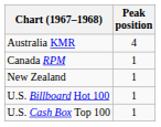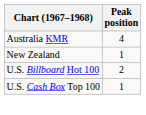 <table class="wikitable sortable">
 <tr>
 <th align="left">Chart (1967–1968)</th>
 <th align="left">Peak<br>position</th>
 </tr>
 <tr>
 <td align="left">Australia <a href='#'>KMR</a></td>
 <td style="text-align:center;">4</td>
 </tr>
 <tr>
-<td align="left">Canada <a href='#'><em>RPM</em></a></td>
-<td style="text-align:center;">1</td>
-</tr>
-<tr>
 <td align="left">New Zealand </td>
 <td style="text-align:center;">1</td>
 </tr>
 <tr>
 <td align="left">U.S. <em><a href='#'>Billboard</a></em> <a href='#'>Hot 100</a></td>
-<td style="text-align:center;">1</td>
+<td style="text-align:center;">2</td>
 </tr>
 <tr>
 <td>U.S. <a href='#'><em>Cash Box</em></a> Top 100</td>
 <td style="text-align:center;">1</td>
 </tr>
 </table>
